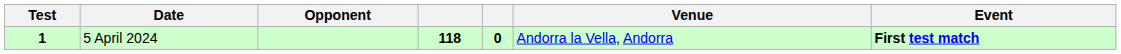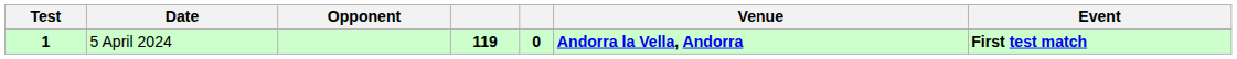 <table class="wikitable sortable" style="width:100%">
 <tr>
 <th>Test</th>
 <th>Date</th>
 <th>Opponent</th>
 <th></th>
 <th></th>
 <th>Venue</th>
 <th>Event</th>
 </tr>
 <tr bgcolor="ccffcc">
 <td align="center"><strong>1</strong></td>
 <td>5 April 2024</td>
 <td></td>
-<td align="center"><strong>118</strong></td>
+<td align="center"><strong>119</strong></td>
 <td align="center"><strong>0</strong></td>
-<td><a href='#'>Andorra la Vella</a>, <a href='#'>Andorra</a></td>
+<td><strong><a href='#'>Andorra la Vella</a>, <a href='#'>Andorra</a></strong></td>
 <td><strong>First <a href='#'>test match</a></strong></td>
 </tr>
 </table>
